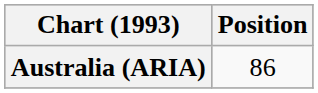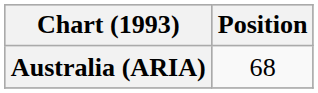 <table class="wikitable plainrowheaders" style="text-align:center">
 <tr>
 <th scope="col">Chart (1993)</th>
 <th scope="col">Position</th>
 </tr>
 <tr>
 <th scope="row">Australia (ARIA)</th>
-<td>86</td>
+<td>68</td>
 </tr>
 </table>
